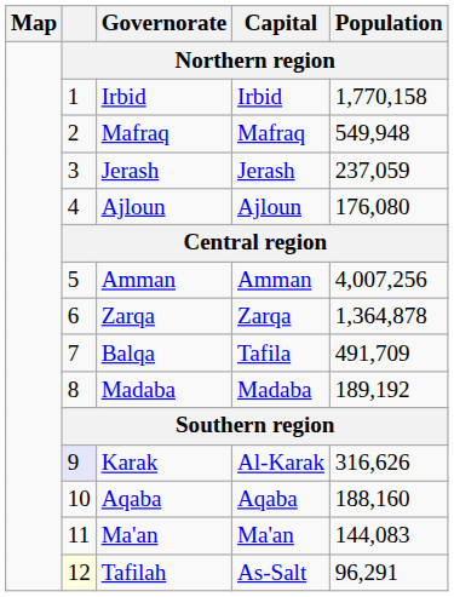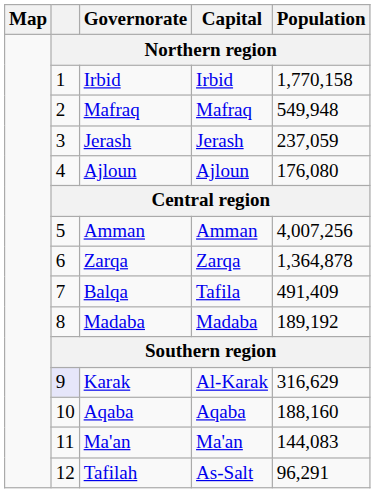 <table class="wikitable">
 <tr>
 <th>Map</th>
 <th></th>
 <th>Governorate</th>
 <th>Capital</th>
 <th>Population</th>
 </tr>
 <tr>
 <td rowspan="15"></td>
 <th colspan="5">Northern region</th>
 </tr>
 <tr>
 <td>1</td>
 <td><a href='#'>Irbid</a></td>
 <td><a href='#'>Irbid</a></td>
 <td>1,770,158</td>
 </tr>
 <tr>
 <td>2</td>
 <td><a href='#'>Mafraq</a></td>
 <td><a href='#'>Mafraq</a></td>
 <td>549,948</td>
 </tr>
 <tr>
 <td>3</td>
 <td><a href='#'>Jerash</a></td>
 <td><a href='#'>Jerash</a></td>
 <td>237,059</td>
 </tr>
 <tr>
 <td>4</td>
 <td><a href='#'>Ajloun</a></td>
 <td><a href='#'>Ajloun</a></td>
 <td>176,080</td>
 </tr>
 <tr>
 <th colspan="5">Central region</th>
 </tr>
 <tr>
 <td>5</td>
 <td><a href='#'>Amman</a></td>
 <td><a href='#'>Amman</a></td>
 <td>4,007,256</td>
 </tr>
 <tr>
 <td>6</td>
 <td><a href='#'>Zarqa</a></td>
 <td><a href='#'>Zarqa</a></td>
 <td>1,364,878</td>
 </tr>
 <tr>
 <td>7</td>
 <td><a href='#'>Balqa</a></td>
 <td><a href='#'>Tafila</a></td>
-<td>491,709</td>
+<td>491,409</td>
 </tr>
 <tr>
 <td>8</td>
 <td><a href='#'>Madaba</a></td>
 <td><a href='#'>Madaba</a></td>
 <td>189,192</td>
 </tr>
 <tr>
 <th colspan="5">Southern region</th>
 </tr>
 <tr>
 <td style="background: lavender;">9</td>
 <td><a href='#'>Karak</a></td>
 <td><a href='#'>Al-Karak</a></td>
-<td>316,626</td>
+<td>316,629</td>
 </tr>
 <tr>
 <td>10</td>
 <td><a href='#'>Aqaba</a></td>
 <td><a href='#'>Aqaba</a></td>
 <td>188,160</td>
 </tr>
 <tr>
 <td>11</td>
 <td><a href='#'>Ma'an</a></td>
 <td><a href='#'>Ma'an</a></td>
 <td>144,083</td>
 </tr>
 <tr>
-<td style="background: lightyellow;">12</td>
+<td>12</td>
 <td><a href='#'>Tafilah</a></td>
 <td><a href='#'>As-Salt</a></td>
 <td>96,291</td>
 </tr>
 </table>
